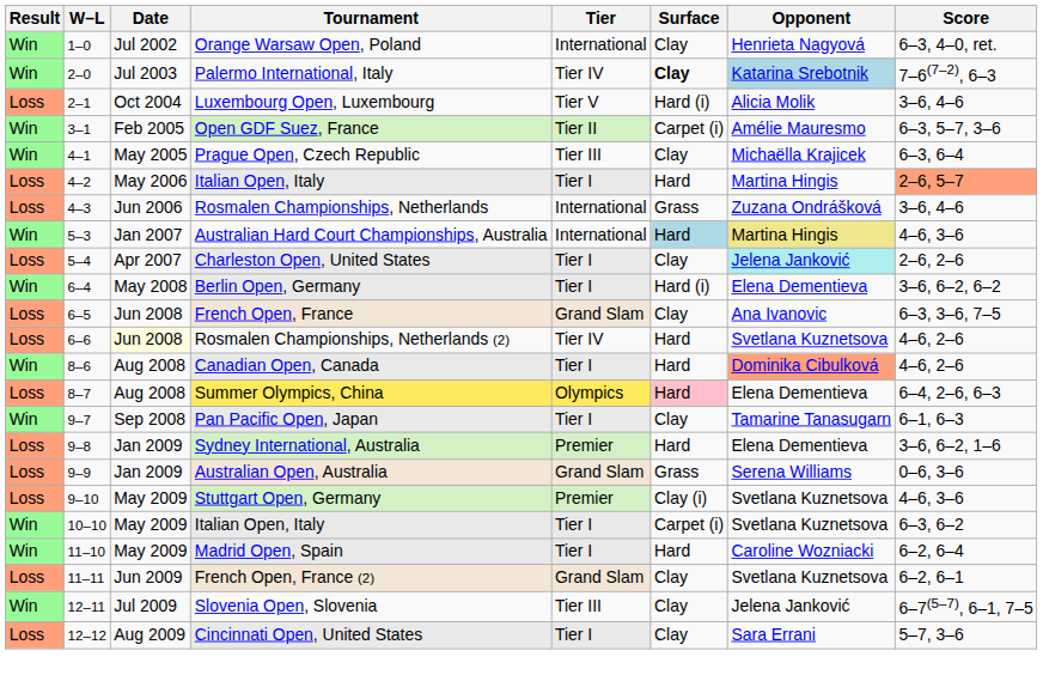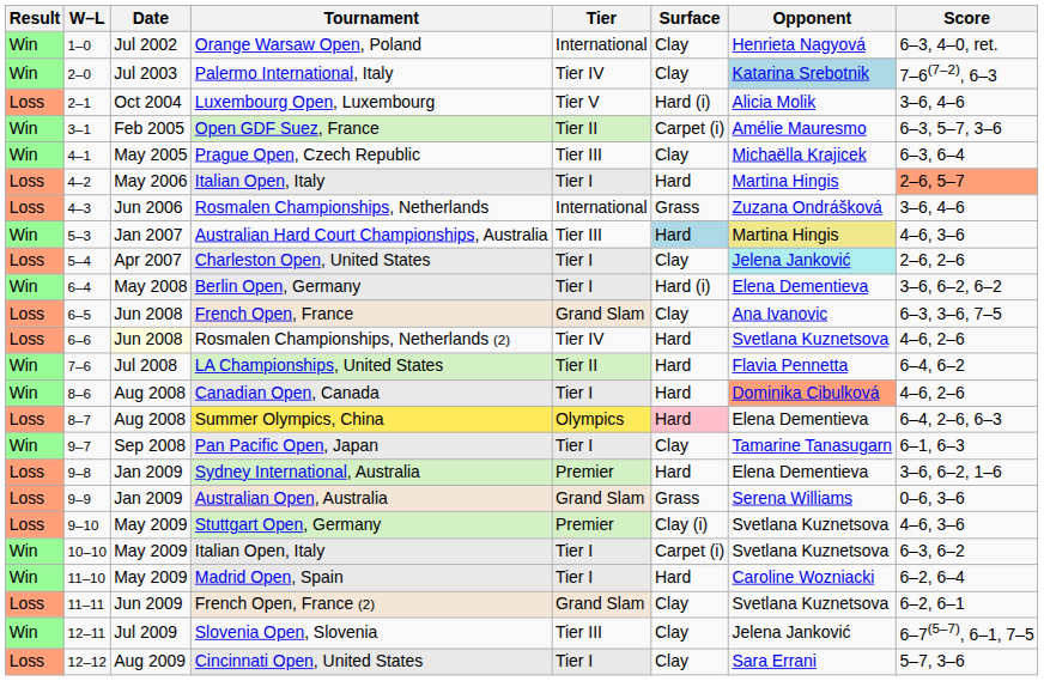 <table class="sortable wikitable">
 <tr>
 <th>Result</th>
 <th class="unsortable">W–L</th>
 <th>Date</th>
 <th>Tournament</th>
 <th>Tier</th>
 <th>Surface</th>
 <th>Opponent</th>
 <th class="unsortable">Score</th>
 </tr>
 <tr>
 <td style="background:#98fb98;">Win</td>
 <td><small>1–0</small></td>
 <td>Jul 2002</td>
 <td><a href='#'>Orange Warsaw Open</a>, Poland</td>
 <td>International</td>
 <td>Clay</td>
 <td> <a href='#'>Henrieta Nagyová</a></td>
 <td>6–3, 4–0, ret.</td>
 </tr>
 <tr>
 <td style="background:#98fb98;">Win</td>
 <td><small>2–0</small></td>
 <td>Jul 2003</td>
 <td><a href='#'>Palermo International</a>, Italy</td>
 <td>Tier IV</td>
-<td><strong>Clay</strong></td>
+<td>Clay</td>
 <td style="background: lightblue;"> <a href='#'>Katarina Srebotnik</a></td>
 <td>7–6<sup>(7–2)</sup>, 6–3</td>
 </tr>
 <tr>
 <td style="background:#ffa07a;">Loss</td>
 <td><small>2–1</small></td>
 <td>Oct 2004</td>
 <td><a href='#'>Luxembourg Open</a>, Luxembourg</td>
 <td>Tier V</td>
 <td>Hard (i)</td>
 <td> <a href='#'>Alicia Molik</a></td>
 <td>3–6, 4–6</td>
 </tr>
 <tr>
 <td style="background:#98fb98;">Win</td>
 <td><small>3–1</small></td>
 <td>Feb 2005</td>
 <td bgcolor=#d4f1c5><a href='#'>Open GDF Suez</a>, France</td>
 <td bgcolor=#d4f1c5>Tier II</td>
 <td>Carpet (i)</td>
 <td> <a href='#'>Amélie Mauresmo</a></td>
 <td>6–3, 5–7, 3–6</td>
 </tr>
 <tr>
 <td style="background:#98fb98;">Win</td>
 <td><small>4–1</small></td>
 <td>May 2005</td>
 <td><a href='#'>Prague Open</a>, Czech Republic</td>
 <td>Tier III</td>
 <td>Clay</td>
 <td> <a href='#'>Michaëlla Krajicek</a></td>
 <td>6–3, 6–4</td>
 </tr>
 <tr>
 <td style="background:#ffa07a;">Loss</td>
 <td><small>4–2</small></td>
 <td>May 2006</td>
 <td bgcolor=#e9e9e9><a href='#'>Italian Open</a>, Italy</td>
 <td bgcolor=#e9e9e9>Tier I</td>
 <td>Hard</td>
 <td> <a href='#'>Martina Hingis</a></td>
 <td style="background: lightsalmon;">2–6, 5–7</td>
 </tr>
 <tr>
 <td style="background:#ffa07a;">Loss</td>
 <td><small>4–3</small></td>
 <td>Jun 2006</td>
 <td><a href='#'>Rosmalen Championships</a>, Netherlands</td>
 <td>International</td>
 <td>Grass</td>
 <td> <a href='#'>Zuzana Ondrášková</a></td>
 <td>3–6, 4–6</td>
 </tr>
 <tr>
 <td style="background:#98fb98;">Win</td>
 <td><small>5–3</small></td>
 <td>Jan 2007</td>
 <td><a href='#'>Australian Hard Court Championships</a>, Australia</td>
-<td>International</td>
+<td>Tier III</td>
 <td style="background: lightblue;">Hard</td>
 <td style="background: khaki;"> Martina Hingis</td>
 <td>4–6, 3–6</td>
 </tr>
 <tr>
 <td style="background:#ffa07a;">Loss</td>
 <td><small>5–4</small></td>
 <td>Apr 2007</td>
 <td bgcolor=#e9e9e9><a href='#'>Charleston Open</a>, United States</td>
 <td bgcolor=#e9e9e9>Tier I</td>
 <td>Clay</td>
 <td style="background: paleturquoise;"> <a href='#'>Jelena Janković</a></td>
 <td>2–6, 2–6</td>
 </tr>
 <tr>
 <td style="background:#98fb98;">Win</td>
 <td><small>6–4</small></td>
 <td>May 2008</td>
 <td bgcolor=#e9e9e9><a href='#'>Berlin Open</a>, Germany</td>
 <td bgcolor=#e9e9e9>Tier I</td>
 <td>Hard (i)</td>
 <td> <a href='#'>Elena Dementieva</a></td>
 <td>3–6, 6–2, 6–2</td>
 </tr>
 <tr>
 <td style="background:#ffa07a;">Loss</td>
 <td><small>6–5</small></td>
 <td>Jun 2008</td>
 <td bgcolor=#f3e6d7><a href='#'>French Open</a>, France</td>
 <td bgcolor=#f3e6d7>Grand Slam</td>
 <td>Clay</td>
 <td> <a href='#'>Ana Ivanovic</a></td>
 <td>6–3, 3–6, 7–5</td>
 </tr>
 <tr>
 <td style="background:#ffa07a;">Loss</td>
 <td><small>6–6</small></td>
 <td style="background: lightyellow;">Jun 2008</td>
 <td>Rosmalen Championships, Netherlands <small>(2)</small></td>
 <td>Tier IV</td>
 <td>Hard</td>
 <td> <a href='#'>Svetlana Kuznetsova</a></td>
 <td>4–6, 2–6</td>
+</tr>
+<tr>
+<td style="background:#98fb98;">Win</td>
+<td><small>7–6</small></td>
+<td>Jul 2008</td>
+<td bgcolor=#d4f1c5><a href='#'>LA Championships</a>, United States</td>
+<td bgcolor=#d4f1c5>Tier II</td>
+<td>Hard</td>
+<td> <a href='#'>Flavia Pennetta</a></td>
+<td>6–4, 6–2</td>
 </tr>
 <tr>
 <td style="background:#98fb98;">Win</td>
 <td><small>8–6</small></td>
 <td>Aug 2008</td>
 <td bgcolor=#e9e9e9><a href='#'>Canadian Open</a>, Canada</td>
 <td bgcolor=#e9e9e9>Tier I</td>
 <td>Hard</td>
 <td style="background: lightsalmon;"> <a href='#'>Dominika Cibulková</a></td>
 <td>4–6, 2–6</td>
 </tr>
 <tr>
 <td bgcolor=ffa07a>Loss</td>
 <td><small>8–7</small></td>
 <td>Aug 2008</td>
 <td bgcolor=FFEA5C>Summer Olympics, China</td>
 <td bgcolor=FFEA5C>Olympics</td>
 <td style="background: pink;">Hard</td>
 <td> Elena Dementieva</td>
 <td>6–4, 2–6, 6–3</td>
 </tr>
 <tr>
 <td style="background:#98fb98;">Win</td>
 <td><small>9–7</small></td>
 <td>Sep 2008</td>
 <td bgcolor="#e9e9e9"><a href='#'>Pan Pacific Open</a>, Japan</td>
 <td bgcolor="#e9e9e9">Tier I</td>
 <td>Clay</td>
 <td> <a href='#'>Tamarine Tanasugarn</a></td>
 <td>6–1, 6–3</td>
 </tr>
 <tr>
 <td style="background:#ffa07a;">Loss</td>
 <td><small>9–8</small></td>
 <td>Jan 2009</td>
 <td bgcolor="#d4f1c5"><a href='#'>Sydney International</a>, Australia</td>
 <td bgcolor="#d4f1c5">Premier</td>
 <td>Hard</td>
 <td> Elena Dementieva</td>
 <td>3–6, 6–2, 1–6</td>
 </tr>
 <tr>
 <td style="background:#ffa07a;">Loss</td>
 <td><small>9–9</small></td>
 <td>Jan 2009</td>
 <td bgcolor="#f3e6d7"><a href='#'>Australian Open</a>, Australia</td>
 <td bgcolor="#f3e6d7">Grand Slam</td>
 <td>Grass</td>
 <td> <a href='#'>Serena Williams</a></td>
 <td>0–6, 3–6</td>
 </tr>
 <tr>
 <td style="background:#ffa07a;">Loss</td>
 <td><small>9–10</small></td>
 <td>May 2009</td>
 <td bgcolor="#d4f1c5"><a href='#'>Stuttgart Open</a>, Germany</td>
 <td bgcolor="#d4f1c5">Premier</td>
 <td>Clay (i)</td>
 <td> Svetlana Kuznetsova</td>
 <td>4–6, 3–6</td>
 </tr>
 <tr>
 <td style="background:#98fb98;">Win</td>
 <td><small>10–10</small></td>
 <td>May 2009</td>
 <td bgcolor="#e9e9e9">Italian Open, Italy</td>
 <td bgcolor="#e9e9e9">Tier I</td>
 <td>Carpet (i)</td>
 <td> Svetlana Kuznetsova</td>
 <td>6–3, 6–2</td>
 </tr>
 <tr>
 <td style="background:#98fb98;">Win</td>
 <td><small>11–10</small></td>
 <td>May 2009</td>
 <td bgcolor="#e9e9e9"><a href='#'>Madrid Open</a>, Spain</td>
 <td bgcolor="#e9e9e9">Tier I</td>
 <td>Hard</td>
 <td> <a href='#'>Caroline Wozniacki</a></td>
 <td>6–2, 6–4</td>
 </tr>
 <tr>
 <td style="background:#ffa07a;">Loss</td>
 <td><small>11–11</small></td>
 <td>Jun 2009</td>
 <td bgcolor="#f3e6d7">French Open, France <small>(2)</small></td>
 <td bgcolor="#f3e6d7">Grand Slam</td>
 <td>Clay</td>
 <td> Svetlana Kuznetsova</td>
 <td>6–2, 6–1</td>
 </tr>
 <tr>
 <td style="background:#98fb98;">Win</td>
 <td><small>12–11</small></td>
 <td>Jul 2009</td>
 <td><a href='#'>Slovenia Open</a>, Slovenia</td>
 <td>Tier III</td>
 <td>Clay</td>
 <td> Jelena Janković</td>
 <td>6–7<sup>(5–7)</sup>, 6–1, 7–5</td>
 </tr>
 <tr>
 <td style="background:#ffa07a;">Loss</td>
 <td><small>12–12</small></td>
 <td>Aug 2009</td>
 <td bgcolor="#e9e9e9"><a href='#'>Cincinnati Open</a>, United States</td>
 <td bgcolor="#e9e9e9">Tier I</td>
 <td>Clay</td>
 <td> <a href='#'>Sara Errani</a></td>
 <td>5–7, 3–6</td>
 </tr>
 </table>
